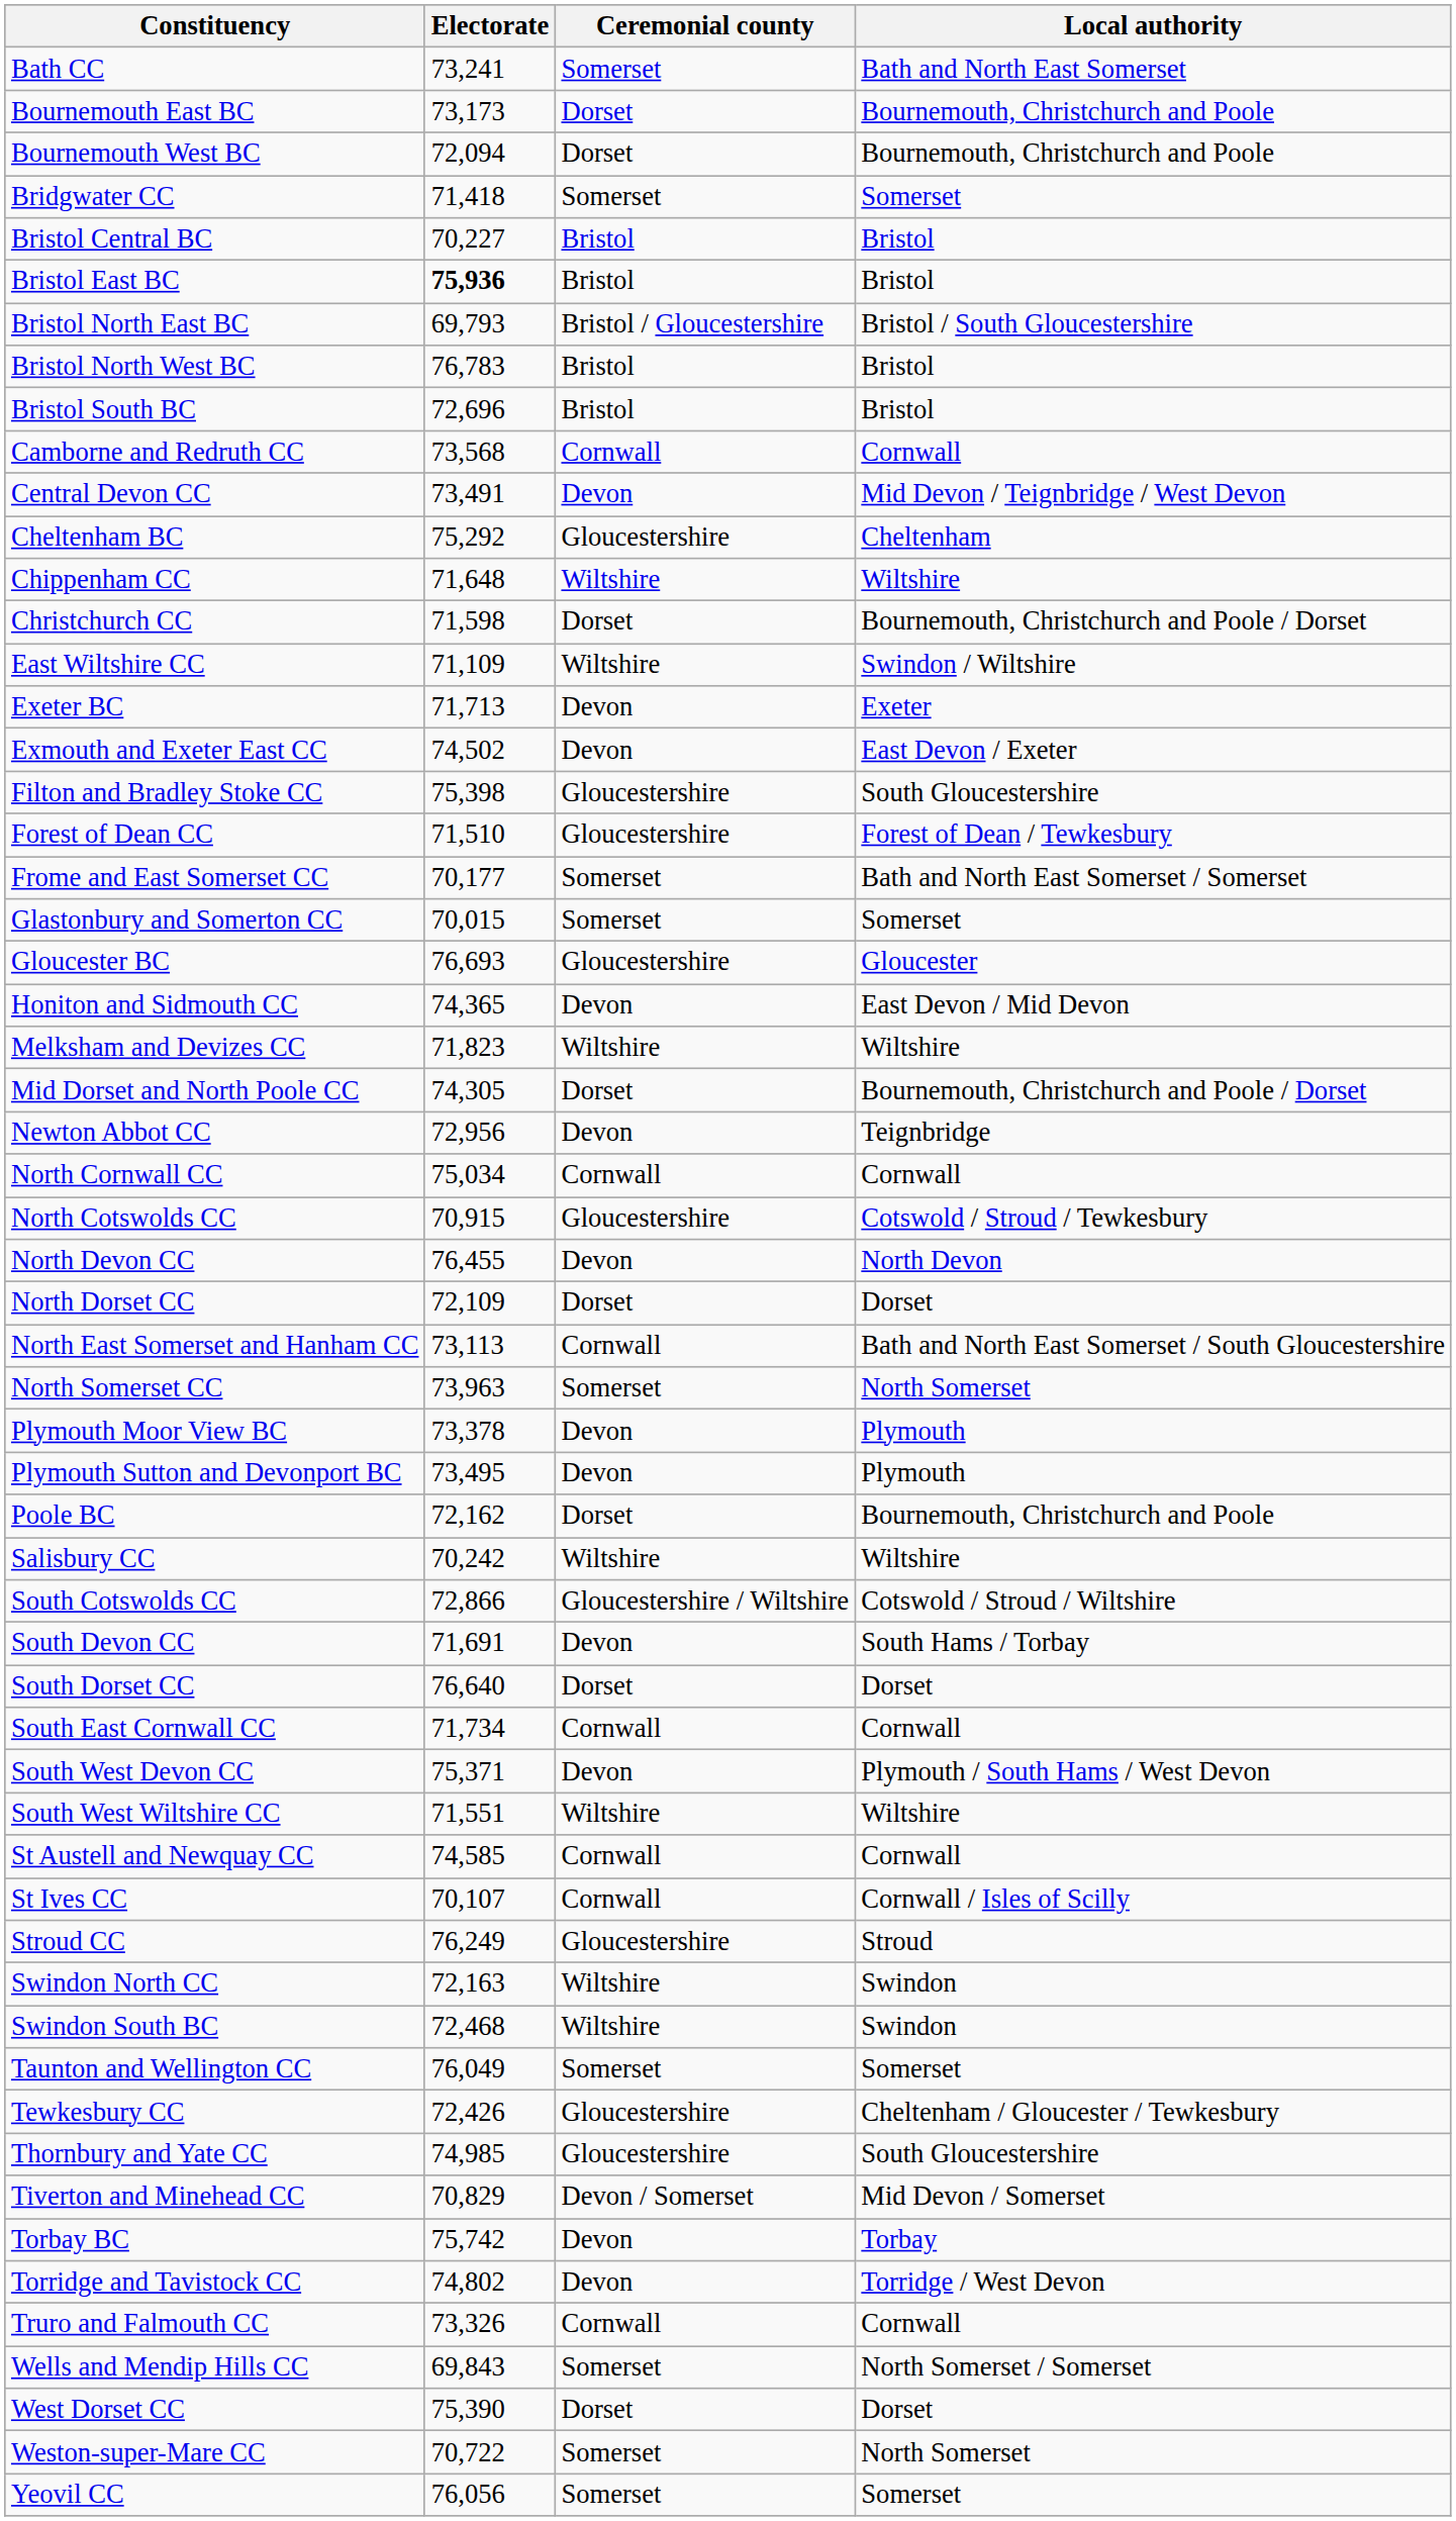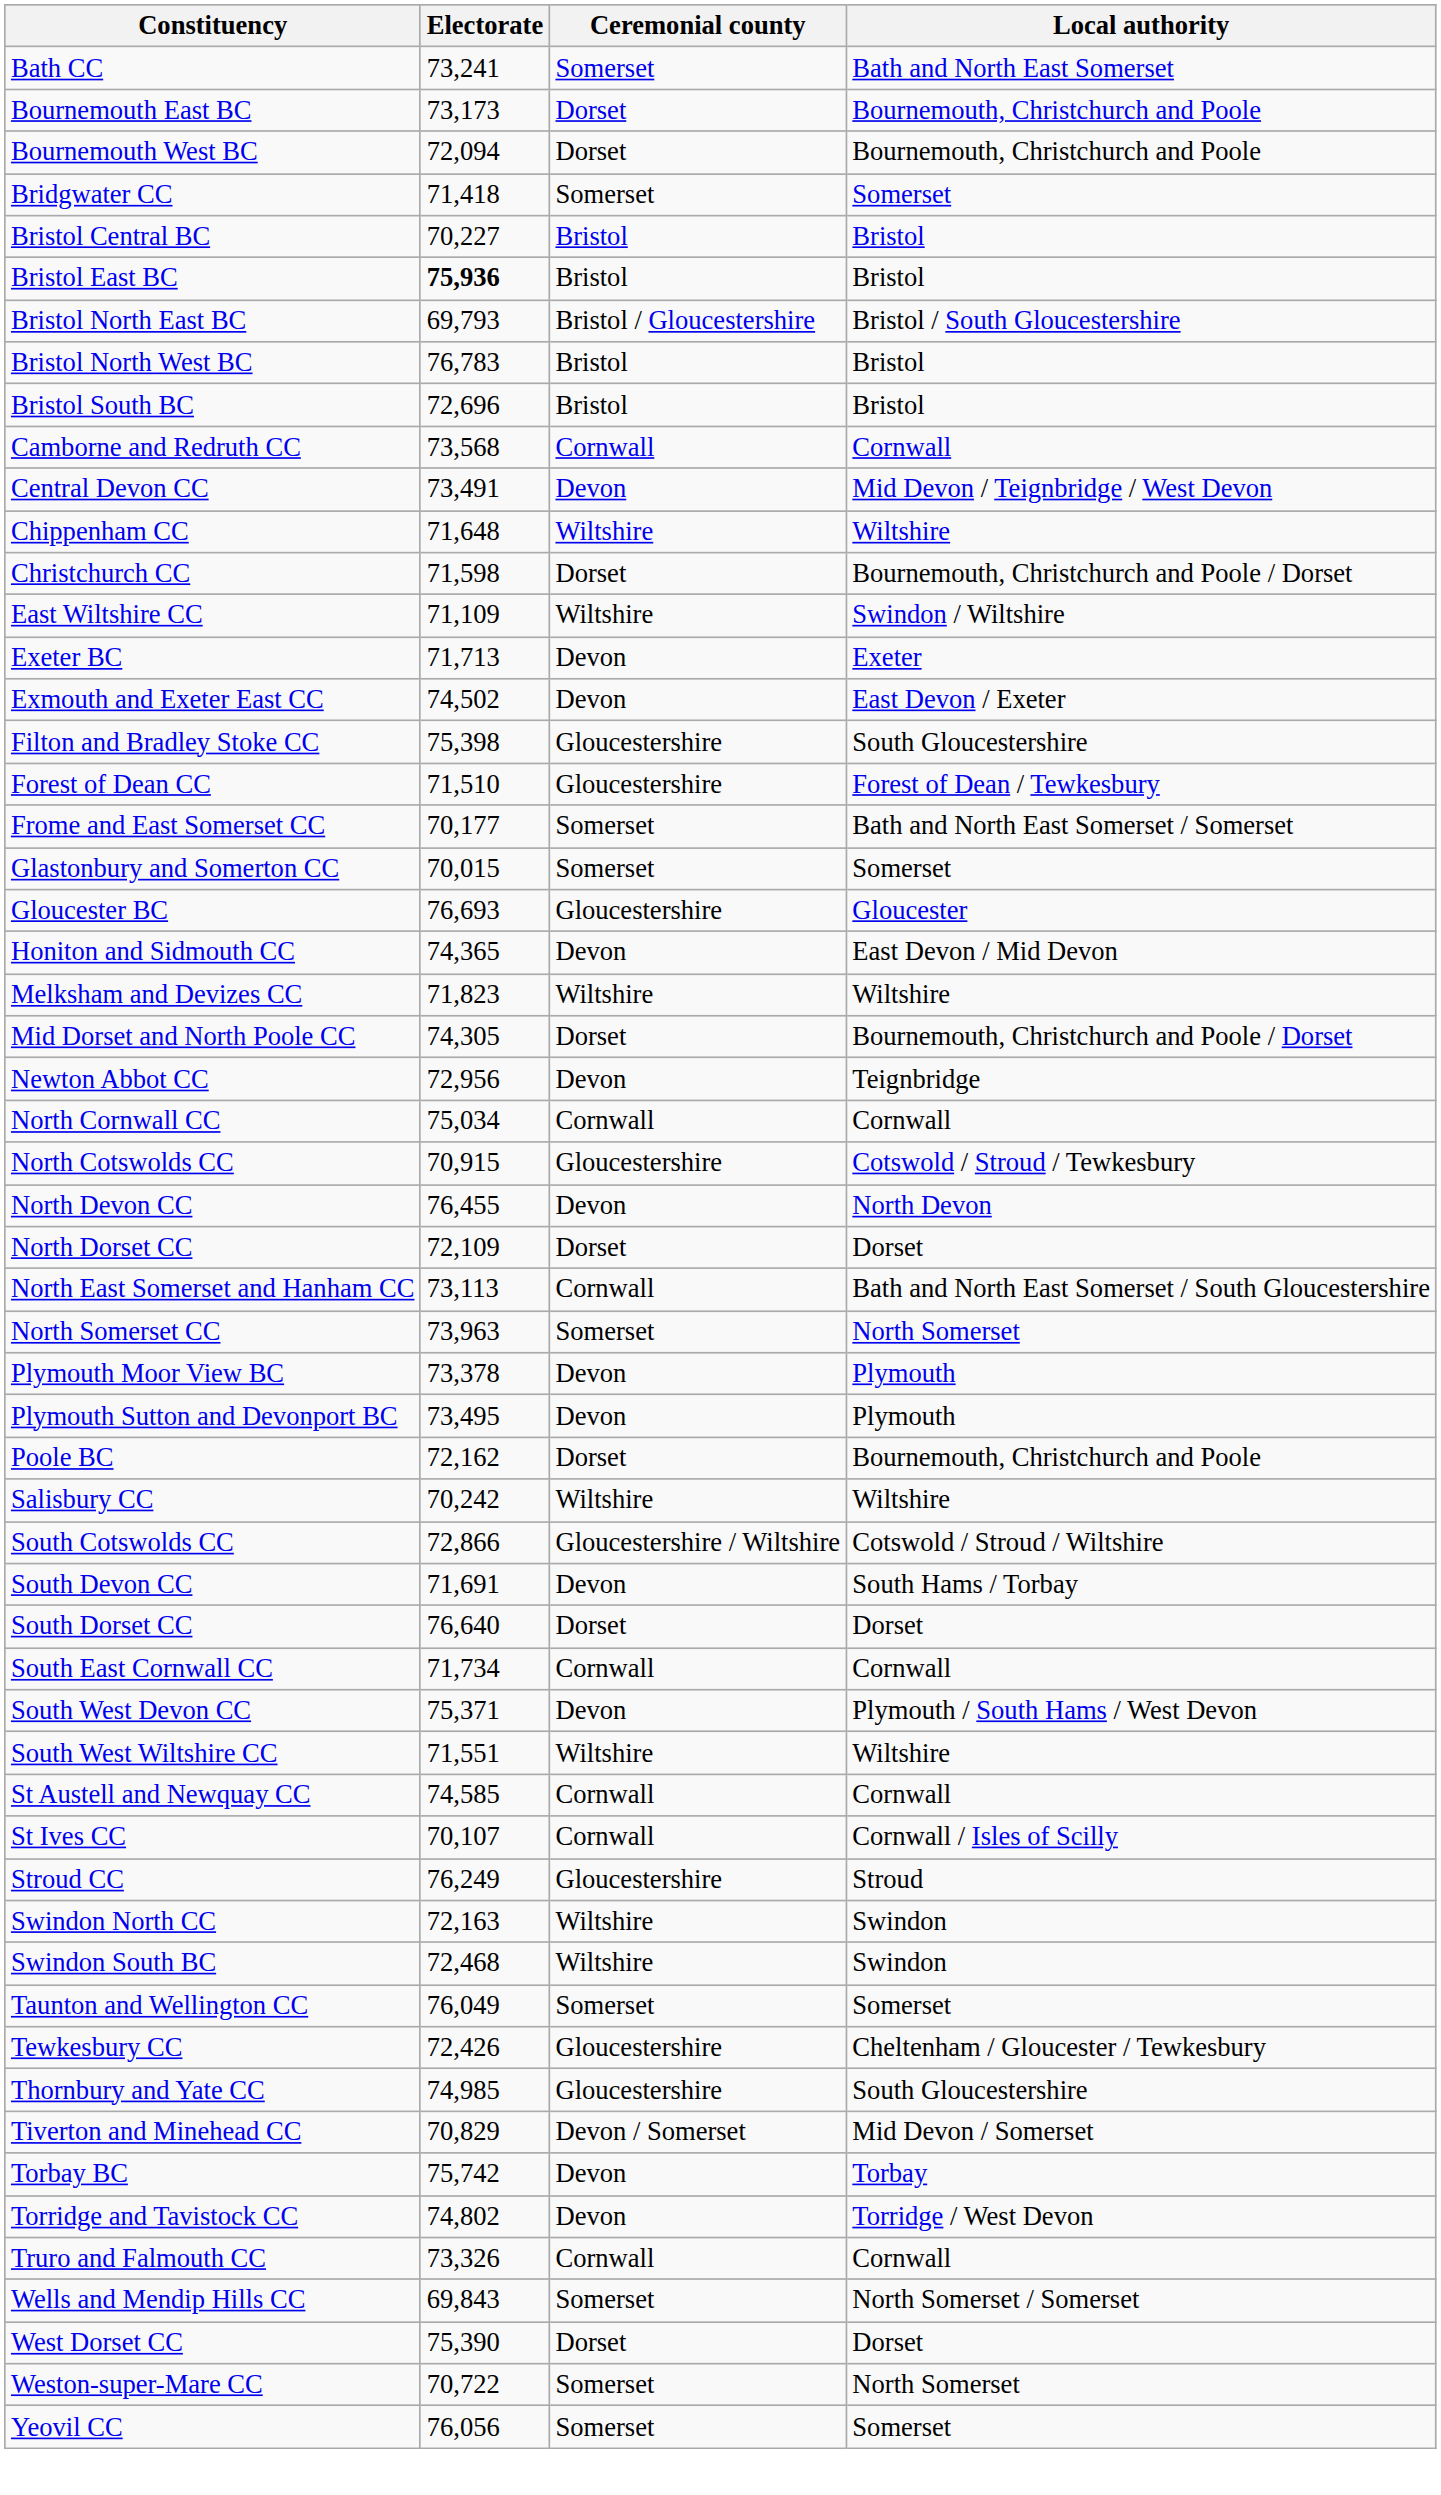 <table class="wikitable sortable">
 <tr>
 <th>Constituency</th>
 <th>Electorate</th>
 <th>Ceremonial county</th>
 <th>Local authority</th>
 </tr>
 <tr>
 <td><a href='#'>Bath CC</a></td>
 <td>73,241</td>
 <td><a href='#'>Somerset</a></td>
 <td><a href='#'>Bath and North East Somerset</a></td>
 </tr>
 <tr>
 <td><a href='#'>Bournemouth East BC</a></td>
 <td>73,173</td>
 <td><a href='#'>Dorset</a></td>
 <td><a href='#'>Bournemouth, Christchurch and Poole</a></td>
 </tr>
 <tr>
 <td><a href='#'>Bournemouth West BC</a></td>
 <td>72,094</td>
 <td>Dorset</td>
 <td>Bournemouth, Christchurch and Poole</td>
 </tr>
 <tr>
 <td><a href='#'>Bridgwater CC</a></td>
 <td>71,418</td>
 <td>Somerset</td>
 <td><a href='#'>Somerset</a></td>
 </tr>
 <tr>
 <td><a href='#'>Bristol Central BC</a></td>
 <td>70,227</td>
 <td><a href='#'>Bristol</a></td>
 <td><a href='#'>Bristol</a></td>
 </tr>
 <tr>
 <td><a href='#'>Bristol East BC</a></td>
 <td><strong>75,936</strong></td>
 <td>Bristol</td>
 <td>Bristol</td>
 </tr>
 <tr>
 <td><a href='#'>Bristol North East BC</a></td>
 <td>69,793</td>
 <td>Bristol / <a href='#'>Gloucestershire</a></td>
 <td>Bristol / <a href='#'>South Gloucestershire</a></td>
 </tr>
 <tr>
 <td><a href='#'>Bristol North West BC</a></td>
 <td>76,783</td>
 <td>Bristol</td>
 <td>Bristol</td>
 </tr>
 <tr>
 <td><a href='#'>Bristol South BC</a></td>
 <td>72,696</td>
 <td>Bristol</td>
 <td>Bristol</td>
 </tr>
 <tr>
 <td><a href='#'>Camborne and Redruth CC</a></td>
 <td>73,568</td>
 <td><a href='#'>Cornwall</a></td>
 <td><a href='#'>Cornwall</a></td>
 </tr>
 <tr>
 <td><a href='#'>Central Devon CC</a></td>
 <td>73,491</td>
 <td><a href='#'>Devon</a></td>
 <td><a href='#'>Mid Devon</a> / <a href='#'>Teignbridge</a> / <a href='#'>West Devon</a></td>
-</tr>
-<tr>
-<td><a href='#'>Cheltenham BC</a></td>
-<td>75,292</td>
-<td>Gloucestershire</td>
-<td><a href='#'>Cheltenham</a></td>
 </tr>
 <tr>
 <td><a href='#'>Chippenham CC</a></td>
 <td>71,648</td>
 <td><a href='#'>Wiltshire</a></td>
 <td><a href='#'>Wiltshire</a></td>
 </tr>
 <tr>
 <td><a href='#'>Christchurch CC</a></td>
 <td>71,598</td>
 <td>Dorset</td>
 <td>Bournemouth, Christchurch and Poole / Dorset</td>
 </tr>
 <tr>
 <td><a href='#'>East Wiltshire CC</a></td>
 <td>71,109</td>
 <td>Wiltshire</td>
 <td><a href='#'>Swindon</a> / Wiltshire</td>
 </tr>
 <tr>
 <td><a href='#'>Exeter BC</a></td>
 <td>71,713</td>
 <td>Devon</td>
 <td><a href='#'>Exeter</a></td>
 </tr>
 <tr>
 <td><a href='#'>Exmouth and Exeter East CC</a></td>
 <td>74,502</td>
 <td>Devon</td>
 <td><a href='#'>East Devon</a> / Exeter</td>
 </tr>
 <tr>
 <td><a href='#'>Filton and Bradley Stoke CC</a></td>
 <td>75,398</td>
 <td>Gloucestershire</td>
 <td>South Gloucestershire</td>
 </tr>
 <tr>
 <td><a href='#'>Forest of Dean CC</a></td>
 <td>71,510</td>
 <td>Gloucestershire</td>
 <td><a href='#'>Forest of Dean</a> / <a href='#'>Tewkesbury</a></td>
 </tr>
 <tr>
 <td><a href='#'>Frome and East Somerset CC</a></td>
 <td>70,177</td>
 <td>Somerset</td>
 <td>Bath and North East Somerset / Somerset</td>
 </tr>
 <tr>
 <td><a href='#'>Glastonbury and Somerton CC</a></td>
 <td>70,015</td>
 <td>Somerset</td>
 <td>Somerset</td>
 </tr>
 <tr>
 <td><a href='#'>Gloucester BC</a></td>
 <td>76,693</td>
 <td>Gloucestershire</td>
 <td><a href='#'>Gloucester</a></td>
 </tr>
 <tr>
 <td><a href='#'>Honiton and Sidmouth CC</a></td>
 <td>74,365</td>
 <td>Devon</td>
 <td>East Devon / Mid Devon</td>
 </tr>
 <tr>
 <td><a href='#'>Melksham and Devizes CC</a></td>
 <td>71,823</td>
 <td>Wiltshire</td>
 <td>Wiltshire</td>
 </tr>
 <tr>
 <td><a href='#'>Mid Dorset and North Poole CC</a></td>
 <td>74,305</td>
 <td>Dorset</td>
 <td>Bournemouth, Christchurch and Poole / <a href='#'>Dorset</a></td>
 </tr>
 <tr>
 <td><a href='#'>Newton Abbot CC</a></td>
 <td>72,956</td>
 <td>Devon</td>
 <td>Teignbridge</td>
 </tr>
 <tr>
 <td><a href='#'>North Cornwall CC</a></td>
 <td>75,034</td>
 <td>Cornwall</td>
 <td>Cornwall</td>
 </tr>
 <tr>
 <td><a href='#'>North Cotswolds CC</a></td>
 <td>70,915</td>
 <td>Gloucestershire</td>
 <td><a href='#'>Cotswold</a> / <a href='#'>Stroud</a> / Tewkesbury</td>
 </tr>
 <tr>
 <td><a href='#'>North Devon CC</a></td>
 <td>76,455</td>
 <td>Devon</td>
 <td><a href='#'>North Devon</a></td>
 </tr>
 <tr>
 <td><a href='#'>North Dorset CC</a></td>
 <td>72,109</td>
 <td>Dorset</td>
 <td>Dorset</td>
 </tr>
 <tr>
 <td><a href='#'>North East Somerset and Hanham CC</a></td>
 <td>73,113</td>
 <td>Cornwall</td>
 <td>Bath and North East Somerset / South Gloucestershire</td>
 </tr>
 <tr>
 <td><a href='#'>North Somerset CC</a></td>
 <td>73,963</td>
 <td>Somerset</td>
 <td><a href='#'>North Somerset</a></td>
 </tr>
 <tr>
 <td><a href='#'>Plymouth Moor View BC</a></td>
 <td>73,378</td>
 <td>Devon</td>
 <td><a href='#'>Plymouth</a></td>
 </tr>
 <tr>
 <td><a href='#'>Plymouth Sutton and Devonport BC</a></td>
 <td>73,495</td>
 <td>Devon</td>
 <td>Plymouth</td>
 </tr>
 <tr>
 <td><a href='#'>Poole BC</a></td>
 <td>72,162</td>
 <td>Dorset</td>
 <td>Bournemouth, Christchurch and Poole</td>
 </tr>
 <tr>
 <td><a href='#'>Salisbury CC</a></td>
 <td>70,242</td>
 <td>Wiltshire</td>
 <td>Wiltshire</td>
 </tr>
 <tr>
 <td><a href='#'>South Cotswolds CC</a></td>
 <td>72,866</td>
 <td>Gloucestershire / Wiltshire</td>
 <td>Cotswold / Stroud / Wiltshire</td>
 </tr>
 <tr>
 <td><a href='#'>South Devon CC</a></td>
 <td>71,691</td>
 <td>Devon</td>
 <td>South Hams / Torbay</td>
 </tr>
 <tr>
 <td><a href='#'>South Dorset CC</a></td>
 <td>76,640</td>
 <td>Dorset</td>
 <td>Dorset</td>
 </tr>
 <tr>
 <td><a href='#'>South East Cornwall CC</a></td>
 <td>71,734</td>
 <td>Cornwall</td>
 <td>Cornwall</td>
 </tr>
 <tr>
 <td><a href='#'>South West Devon CC</a></td>
 <td>75,371</td>
 <td>Devon</td>
 <td>Plymouth / <a href='#'>South Hams</a> / West Devon</td>
 </tr>
 <tr>
 <td><a href='#'>South West Wiltshire CC</a></td>
 <td>71,551</td>
 <td>Wiltshire</td>
 <td>Wiltshire</td>
 </tr>
 <tr>
 <td><a href='#'>St Austell and Newquay CC</a></td>
 <td>74,585</td>
 <td>Cornwall</td>
 <td>Cornwall</td>
 </tr>
 <tr>
 <td><a href='#'>St Ives CC</a></td>
 <td>70,107</td>
 <td>Cornwall</td>
 <td>Cornwall / <a href='#'>Isles of Scilly</a></td>
 </tr>
 <tr>
 <td><a href='#'>Stroud CC</a></td>
 <td>76,249</td>
 <td>Gloucestershire</td>
 <td>Stroud</td>
 </tr>
 <tr>
 <td><a href='#'>Swindon North CC</a></td>
 <td>72,163</td>
 <td>Wiltshire</td>
 <td>Swindon</td>
 </tr>
 <tr>
 <td><a href='#'>Swindon South BC</a></td>
 <td>72,468</td>
 <td>Wiltshire</td>
 <td>Swindon</td>
 </tr>
 <tr>
 <td><a href='#'>Taunton and Wellington CC</a></td>
 <td>76,049</td>
 <td>Somerset</td>
 <td>Somerset</td>
 </tr>
 <tr>
 <td><a href='#'>Tewkesbury CC</a></td>
 <td>72,426</td>
 <td>Gloucestershire</td>
 <td>Cheltenham / Gloucester / Tewkesbury</td>
 </tr>
 <tr>
 <td><a href='#'>Thornbury and Yate CC</a></td>
 <td>74,985</td>
 <td>Gloucestershire</td>
 <td>South Gloucestershire</td>
 </tr>
 <tr>
 <td><a href='#'>Tiverton and Minehead CC</a></td>
 <td>70,829</td>
 <td>Devon / Somerset</td>
 <td>Mid Devon / Somerset</td>
 </tr>
 <tr>
 <td><a href='#'>Torbay BC</a></td>
 <td>75,742</td>
 <td>Devon</td>
 <td><a href='#'>Torbay</a></td>
 </tr>
 <tr>
 <td><a href='#'>Torridge and Tavistock CC</a></td>
 <td>74,802</td>
 <td>Devon</td>
 <td><a href='#'>Torridge</a> / West Devon</td>
 </tr>
 <tr>
 <td><a href='#'>Truro and Falmouth CC</a></td>
 <td>73,326</td>
 <td>Cornwall</td>
 <td>Cornwall</td>
 </tr>
 <tr>
 <td><a href='#'>Wells and Mendip Hills CC</a></td>
 <td>69,843</td>
 <td>Somerset</td>
 <td>North Somerset / Somerset</td>
 </tr>
 <tr>
 <td><a href='#'>West Dorset CC</a></td>
 <td>75,390</td>
 <td>Dorset</td>
 <td>Dorset</td>
 </tr>
 <tr>
 <td><a href='#'>Weston-super-Mare CC</a></td>
 <td>70,722</td>
 <td>Somerset</td>
 <td>North Somerset</td>
 </tr>
 <tr>
 <td><a href='#'>Yeovil CC</a></td>
 <td>76,056</td>
 <td>Somerset</td>
 <td>Somerset</td>
 </tr>
 </table>
